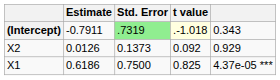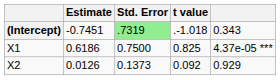 <table class="wikitable">
 <tr>
 <th></th>
 <th>Estimate</th>
 <th>Std. Error</th>
 <th>t value</th>
 <th></th>
 </tr>
 <tr>
 <th>(Intercept)</th>
-<td>-0.7911</td>
+<td>-0.7451</td>
 <td style="background: lightgreen;">.7319</td>
-<td style="background: lightyellow;">.-1.018</td>
+<td>.-1.018</td>
 <td>0.343</td>
+</tr>
+<tr>
+<td>X1</td>
+<td>0.6186</td>
+<td>0.7500</td>
+<td>0.825</td>
+<td>4.37e-05 ***</td>
 </tr>
 <tr>
 <td>X2</td>
 <td>0.0126</td>
 <td>0.1373</td>
 <td>0.092</td>
 <td>0.929</td>
 </tr>
-<tr>
-<td>X1</td>
-<td>0.6186</td>
-<td>0.7500</td>
-<td>0.825</td>
-<td>4.37e-05 ***</td>
-</tr>
 </table>
